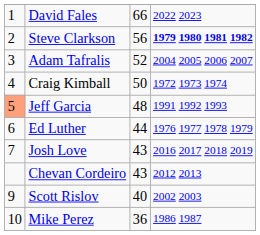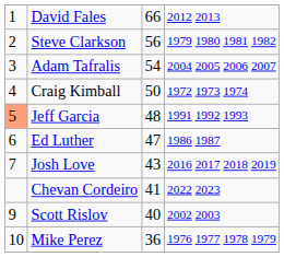 <table class="wikitable">
 <tr>
 </tr>
 <tr>
 <td>1</td>
 <td><a href='#'>David Fales</a></td>
 <td>66</td>
-<td style="font-size:80%;"><a href='#'>2022</a> <a href='#'>2023</a></td>
+<td style="font-size:80%;"><a href='#'>2012</a> <a href='#'>2013</a></td>
 </tr>
 <tr>
 <td>2</td>
 <td><a href='#'>Steve Clarkson</a></td>
 <td>56</td>
-<td style="font-size:80%;"><strong><a href='#'>1979</a> <a href='#'>1980</a> <a href='#'>1981</a> <a href='#'>1982</a></strong></td>
+<td style="font-size:80%;"><a href='#'>1979</a> <a href='#'>1980</a> <a href='#'>1981</a> <a href='#'>1982</a></td>
 </tr>
 <tr>
 <td>3</td>
 <td><a href='#'>Adam Tafralis</a></td>
-<td>52</td>
+<td>54</td>
 <td style="font-size:80%;"><a href='#'>2004</a> <a href='#'>2005</a> <a href='#'>2006</a> <a href='#'>2007</a></td>
 </tr>
 <tr>
 <td>4</td>
 <td>Craig Kimball</td>
 <td>50</td>
 <td style="font-size:80%;"><a href='#'>1972</a> <a href='#'>1973</a> <a href='#'>1974</a></td>
 </tr>
 <tr>
 <td style="background: lightsalmon;">5</td>
 <td><a href='#'>Jeff Garcia</a></td>
 <td>48</td>
 <td style="font-size:80%;"><a href='#'>1991</a> <a href='#'>1992</a> <a href='#'>1993</a></td>
 </tr>
 <tr>
 <td>6</td>
 <td><a href='#'>Ed Luther</a></td>
-<td>44</td>
-<td style="font-size:80%;"><a href='#'>1976</a> <a href='#'>1977</a> <a href='#'>1978</a> <a href='#'>1979</a></td>
+<td>47</td>
+<td style="font-size:80%;"><a href='#'>1986</a> <a href='#'>1987</a></td>
 </tr>
 <tr>
 <td>7</td>
 <td><a href='#'>Josh Love</a></td>
 <td>43</td>
 <td style="font-size:80%;"><a href='#'>2016</a> <a href='#'>2017</a> <a href='#'>2018</a> <a href='#'>2019</a></td>
 </tr>
 <tr>
 <td></td>
 <td><a href='#'>Chevan Cordeiro</a></td>
-<td>43</td>
-<td style="font-size:80%;"><a href='#'>2012</a> <a href='#'>2013</a></td>
+<td>41</td>
+<td style="font-size:80%;"><a href='#'>2022</a> <a href='#'>2023</a></td>
 </tr>
 <tr>
 <td>9</td>
 <td><a href='#'>Scott Rislov</a></td>
 <td>40</td>
 <td style="font-size:80%;"><a href='#'>2002</a> <a href='#'>2003</a></td>
 </tr>
 <tr>
 <td>10</td>
 <td><a href='#'>Mike Perez</a></td>
 <td>36</td>
-<td style="font-size:80%;"><a href='#'>1986</a> <a href='#'>1987</a></td>
+<td style="font-size:80%;"><a href='#'>1976</a> <a href='#'>1977</a> <a href='#'>1978</a> <a href='#'>1979</a></td>
 </tr>
 </table>
